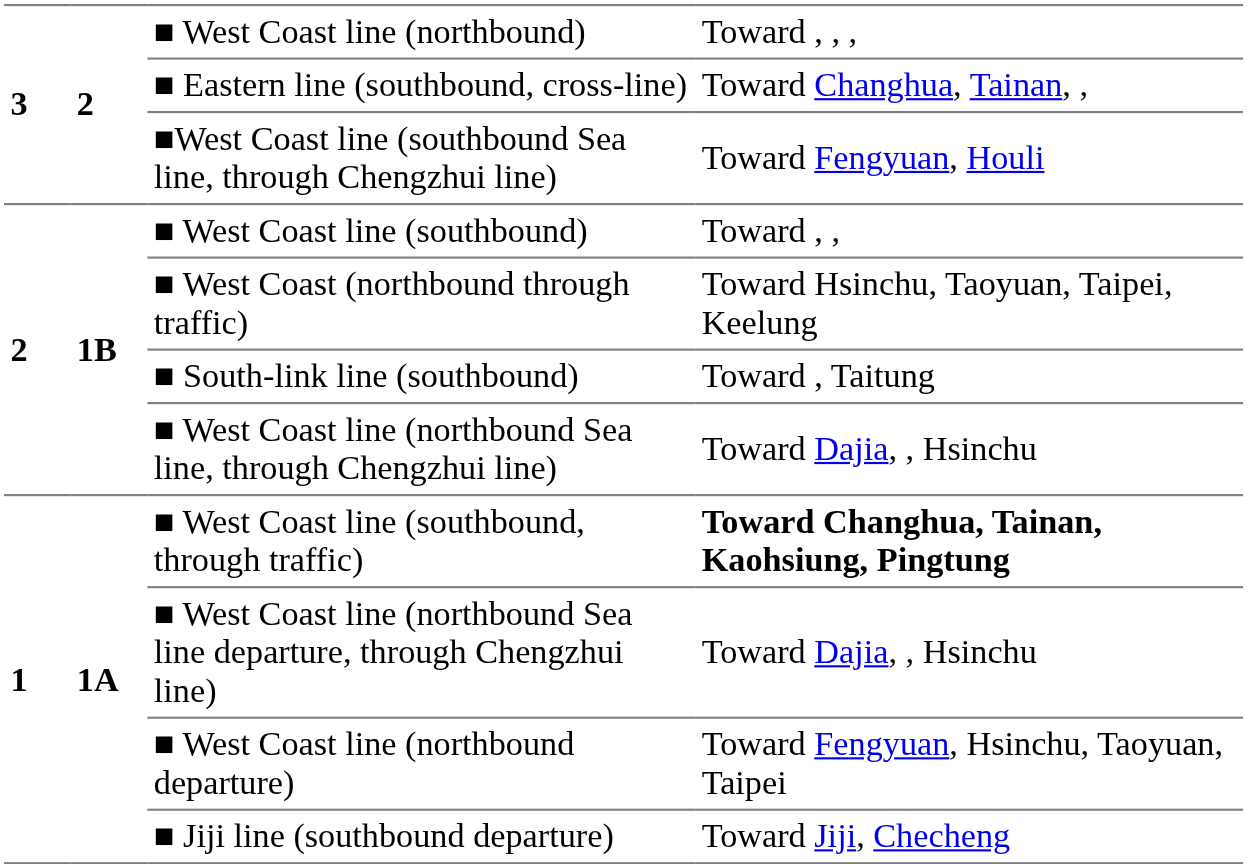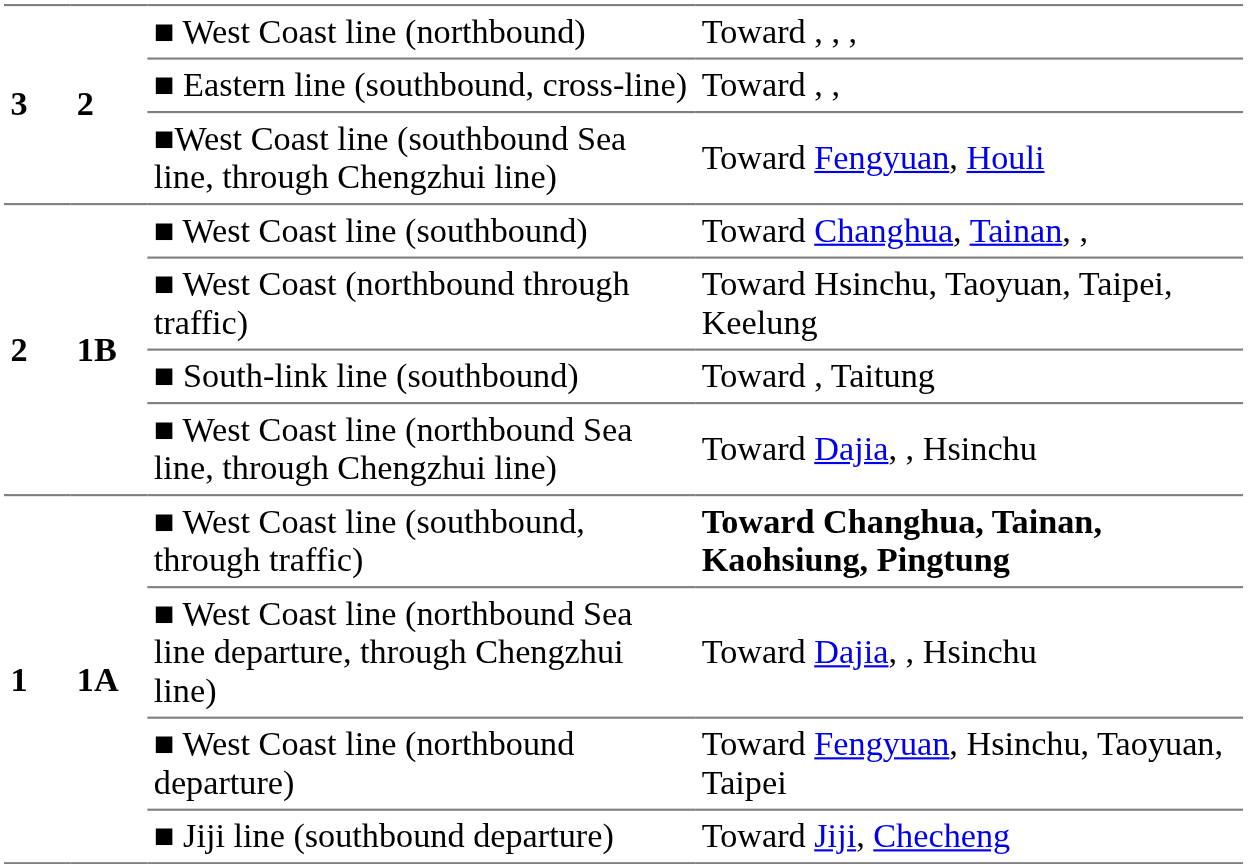 <table border=0 cellspacing=0 cellpadding=3>
 <tr>
 <td width=25 style="border-top:solid 1px gray; border-bottom:solid 1px gray;" rowspan=3><strong>3</strong></td>
 <td width=30 style="border-top:solid 1px gray; border-bottom:solid 1px gray;" rowspan=3><strong>2</strong></td>
 <td width=250 style="border-top:solid 1px gray; border-bottom:solid 1px gray;"><span>■</span> West Coast line (northbound)</td>
 <td width=250 style="border-top:solid 1px gray; border-bottom:solid 1px gray;">Toward , , , </td>
 </tr>
 <tr>
 <td style="border-bottom:solid 1px gray;"><span>■</span> Eastern line (southbound, cross-line)</td>
-<td style="border-bottom:solid 1px gray;">Toward <a href='#'>Changhua</a>, <a href='#'>Tainan</a>, , </td>
+<td style="border-bottom:solid 1px gray;">Toward , , </td>
 </tr>
 <tr>
 <td style="border-bottom:solid 1px gray;"><span>■</span>West Coast line (southbound Sea line, through Chengzhui line)</td>
 <td style="border-bottom:solid 1px gray;">Toward <a href='#'>Fengyuan</a>, <a href='#'>Houli</a></td>
 </tr>
 <tr>
 <td style="border-bottom:solid 1px gray;" rowspan=4><strong>2</strong></td>
 <td style="border-bottom:solid 1px gray;" rowspan=4><strong>1B</strong></td>
 <td style="border-bottom:solid 1px gray;"><span>■</span> West Coast line (southbound)</td>
-<td style="border-bottom:solid 1px gray;">Toward , , </td>
+<td style="border-bottom:solid 1px gray;">Toward <a href='#'>Changhua</a>, <a href='#'>Tainan</a>, , </td>
 </tr>
 <tr>
 <td style="border-bottom:solid 1px gray;"><span>■</span> West Coast (northbound through traffic)</td>
 <td style="border-bottom:solid 1px gray;">Toward Hsinchu, Taoyuan, Taipei, Keelung</td>
 </tr>
 <tr>
 <td style="border-bottom:solid 1px gray;"><span>■</span> South-link line (southbound)</td>
 <td style="border-bottom:solid 1px gray;">Toward , Taitung</td>
 </tr>
 <tr>
 <td style="border-bottom:solid 1px gray;"><span>■</span> West Coast line (northbound Sea line, through Chengzhui line)</td>
 <td style="border-bottom:solid 1px gray;">Toward <a href='#'>Dajia</a>, , Hsinchu</td>
 </tr>
 <tr>
 <td style="border-bottom:solid 1px gray;" rowspan=4><strong>1</strong></td>
 <td style="border-bottom:solid 1px gray;" rowspan=4><strong>1A</strong></td>
 <td style="border-bottom:solid 1px gray;"><span>■</span> West Coast line (southbound, through traffic)</td>
 <td style="border-bottom:solid 1px gray;"><strong>Toward Changhua, Tainan, Kaohsiung, Pingtung</strong></td>
 </tr>
 <tr>
 <td style="border-bottom:solid 1px gray;"><span>■</span> West Coast line (northbound Sea line departure, through Chengzhui line)</td>
 <td style="border-bottom:solid 1px gray;">Toward <a href='#'>Dajia</a>, , Hsinchu</td>
 </tr>
 <tr>
 <td style="border-bottom:solid 1px gray;"><span>■</span> West Coast line (northbound departure)</td>
 <td style="border-bottom:solid 1px gray;">Toward <a href='#'>Fengyuan</a>, Hsinchu, Taoyuan, Taipei</td>
 </tr>
 <tr>
 <td style="border-bottom:solid 1px gray;"><span>■</span> Jiji line (southbound departure)</td>
 <td style="border-bottom:solid 1px gray;">Toward <a href='#'>Jiji</a>, <a href='#'>Checheng</a></td>
 </tr>
 </table>
